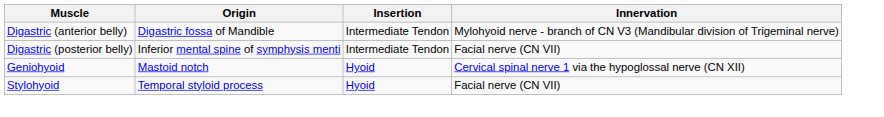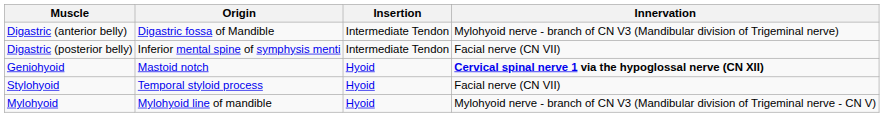 <table class="wikitable">
 <tr>
 <th>Muscle</th>
 <th>Origin</th>
 <th>Insertion</th>
 <th>Innervation</th>
 </tr>
 <tr>
 <td><a href='#'>Digastric</a> (anterior belly)</td>
 <td><a href='#'>Digastric fossa</a> of Mandible</td>
 <td>Intermediate Tendon</td>
 <td>Mylohyoid nerve - branch of CN V3 (Mandibular division of Trigeminal nerve)</td>
 </tr>
 <tr>
 <td><a href='#'>Digastric</a> (posterior belly)</td>
 <td>Inferior <a href='#'>mental spine</a> of <a href='#'>symphysis menti</a></td>
 <td>Intermediate Tendon</td>
 <td>Facial nerve (CN VII)</td>
 </tr>
 <tr>
 <td><a href='#'>Geniohyoid</a></td>
 <td><a href='#'>Mastoid notch</a></td>
 <td><a href='#'>Hyoid</a></td>
-<td><a href='#'>Cervical spinal nerve 1</a> via the hypoglossal nerve (CN XII)</td>
+<td><strong><a href='#'>Cervical spinal nerve 1</a> via the hypoglossal nerve (CN XII)</strong></td>
 </tr>
 <tr>
 <td><a href='#'>Stylohyoid</a></td>
 <td><a href='#'>Temporal styloid process</a></td>
 <td><a href='#'>Hyoid</a></td>
 <td>Facial nerve (CN VII)</td>
 </tr>
+<tr>
+<td><a href='#'>Mylohyoid</a></td>
+<td><a href='#'>Mylohyoid line</a> of mandible</td>
+<td><a href='#'>Hyoid</a></td>
+<td>Mylohyoid nerve - branch of CN V3 (Mandibular division of Trigeminal nerve - CN V)</td>
+</tr>
 </table>
